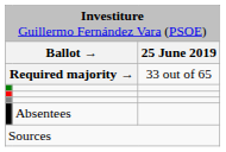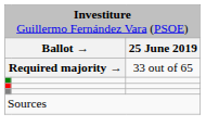 <table class="wikitable" style="text-align:center;">
 <tr>
 <td colspan="3" align="center" bgcolor="#C0C0C0"><strong>Investiture</strong><br><a href='#'>Guillermo Fernández Vara</a> (<a href='#'>PSOE</a>)</td>
 </tr>
 <tr>
 <th colspan="2" width="150px">Ballot →</th>
 <th>25 June 2019</th>
 </tr>
 <tr>
 <th colspan="2">Required majority →</th>
 <td>33 out of 65 </td>
 </tr>
 <tr>
 <th width="1px" style="background:green;"></th>
 <td align="left"></td>
 <td></td>
 </tr>
 <tr>
 <th style="color:inherit;background:red;"></th>
 <td align="left"></td>
 <td></td>
 </tr>
 <tr>
 <th style="color:inherit;background:gray;"></th>
 <td align="left"></td>
 <td></td>
 </tr>
 <tr>
-<th style="color:inherit;background:black;"></th>
-<td align="left"><span>Absentees</span></td>
-<td></td>
-</tr>
-<tr>
 <td align="left" colspan="3">Sources</td>
 </tr>
 </table>
